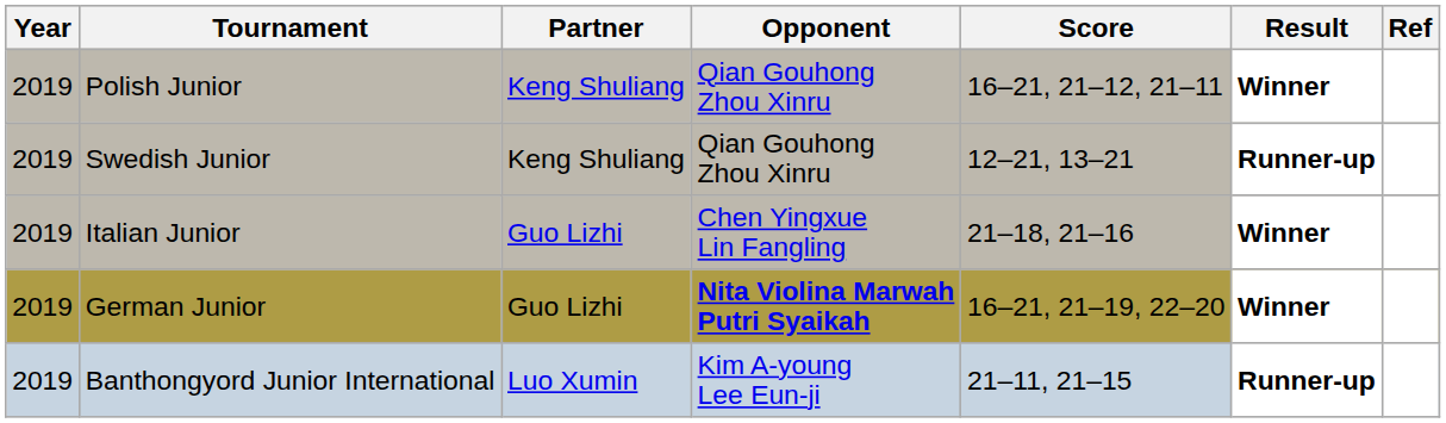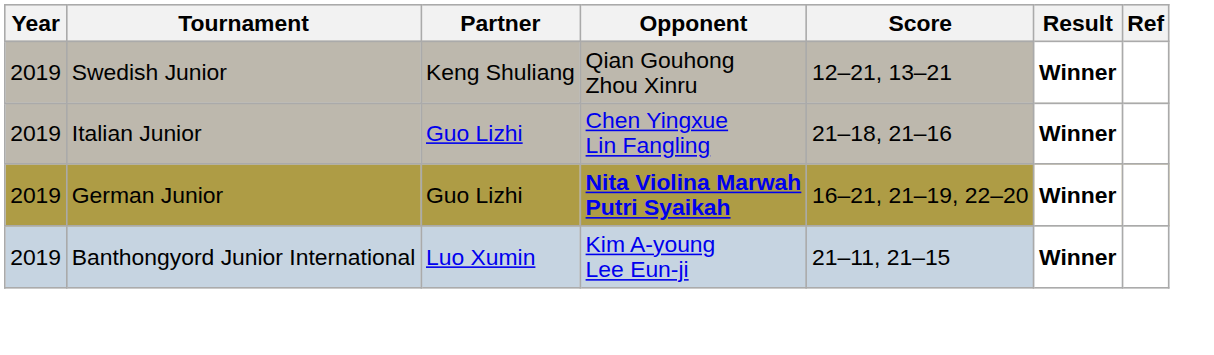 <table class="sortable wikitable" style="font-size: 90%;">
 <tr>
 <th>Year</th>
 <th>Tournament</th>
 <th>Partner</th>
 <th>Opponent</th>
 <th>Score</th>
 <th>Result</th>
 <th>Ref</th>
 </tr>
 <tr style="background:#BDB8AD">
 <td align="center">2019</td>
-<td align="left">Polish Junior</td>
-<td align="left"> <a href='#'>Keng Shuliang</a></td>
-<td align="left"> <a href='#'>Qian Gouhong</a><br> <a href='#'>Zhou Xinru</a></td>
-<td align="left">16–21, 21–12, 21–11</td>
-<td style="text-align:left; background:white"> <strong>Winner</strong></td>
-<td style="text-align:center; background:white"></td>
-</tr>
-<tr style="background:#BDB8AD">
-<td align="center">2019</td>
 <td align="left">Swedish Junior</td>
 <td align="left"> Keng Shuliang</td>
 <td align="left"> Qian Gouhong<br> Zhou Xinru</td>
 <td align="left">12–21, 13–21</td>
-<td style="text-align:left; background:white"> <strong>Runner-up</strong></td>
+<td style="text-align:left; background:white"> <strong>Winner</strong></td>
 <td style="text-align:center; background:white"></td>
 </tr>
 <tr style="background:#BDB8AD">
 <td align="center">2019</td>
 <td align="left">Italian Junior</td>
 <td align="left"> <a href='#'>Guo Lizhi</a></td>
 <td align="left"> <a href='#'>Chen Yingxue</a><br> <a href='#'>Lin Fangling</a></td>
 <td align="left">21–18, 21–16</td>
 <td style="text-align:left; background:white"> <strong>Winner</strong></td>
 <td style="text-align:center; background:white"></td>
 </tr>
 <tr style="background:#AE9C45">
 <td align="center">2019</td>
 <td align="left">German Junior</td>
 <td align="left"> Guo Lizhi</td>
 <td align="left"><strong> <a href='#'>Nita Violina Marwah</a><br> <a href='#'>Putri Syaikah</a></strong></td>
 <td align="left">16–21, 21–19, 22–20</td>
 <td style="text-align:left; background:white"> <strong>Winner</strong></td>
 <td style="text-align:center; background:white"></td>
 </tr>
 <tr style="background:#C6D4E1">
 <td align="center">2019</td>
 <td align="left">Banthongyord Junior International</td>
 <td align="left"> <a href='#'>Luo Xumin</a></td>
 <td align="left"> <a href='#'>Kim A-young</a><br> <a href='#'>Lee Eun-ji</a></td>
 <td align="left">21–11, 21–15</td>
-<td style="text-align:left; background:white"> <strong>Runner-up</strong></td>
+<td style="text-align:left; background:white"> <strong>Winner</strong></td>
 <td style="text-align:center; background:white"></td>
 </tr>
 </table>
